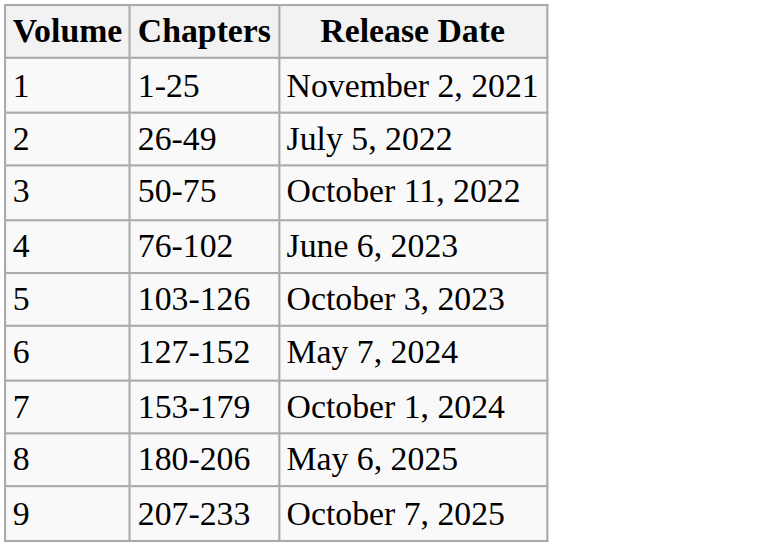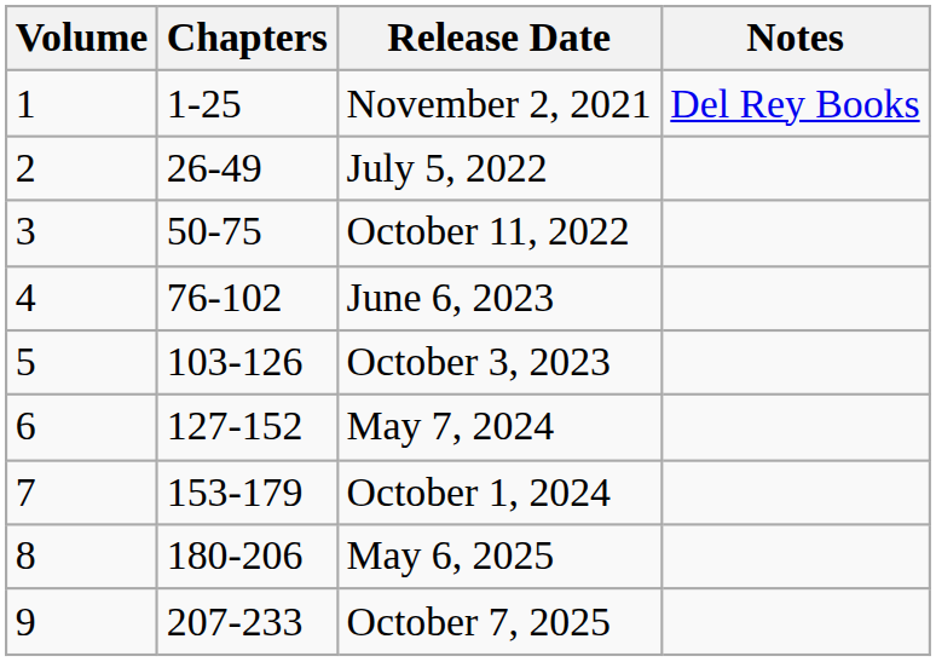 <table class="wikitable">
 <tr>
 <th>Volume</th>
 <th>Chapters</th>
 <th>Release Date</th>
+<th>Notes</th>
 </tr>
 <tr>
 <td>1</td>
 <td>1-25</td>
 <td>November 2, 2021</td>
+<td><a href='#'>Del Rey Books</a></td>
 </tr>
 <tr>
 <td>2</td>
 <td>26-49</td>
 <td>July 5, 2022</td>
+<td></td>
 </tr>
 <tr>
 <td>3</td>
 <td>50-75</td>
 <td>October 11, 2022</td>
+<td></td>
 </tr>
 <tr>
 <td>4</td>
 <td>76-102</td>
 <td>June 6, 2023</td>
+<td></td>
 </tr>
 <tr>
 <td>5</td>
 <td>103-126</td>
 <td>October 3, 2023</td>
+<td></td>
 </tr>
 <tr>
 <td>6</td>
 <td>127-152</td>
 <td>May 7, 2024</td>
+<td></td>
 </tr>
 <tr>
 <td>7</td>
 <td>153-179</td>
 <td>October 1, 2024</td>
+<td></td>
 </tr>
 <tr>
 <td>8</td>
 <td>180-206</td>
 <td>May 6, 2025</td>
+<td></td>
 </tr>
 <tr>
 <td>9</td>
 <td>207-233</td>
 <td>October 7, 2025</td>
+<td></td>
 </tr>
 </table>
